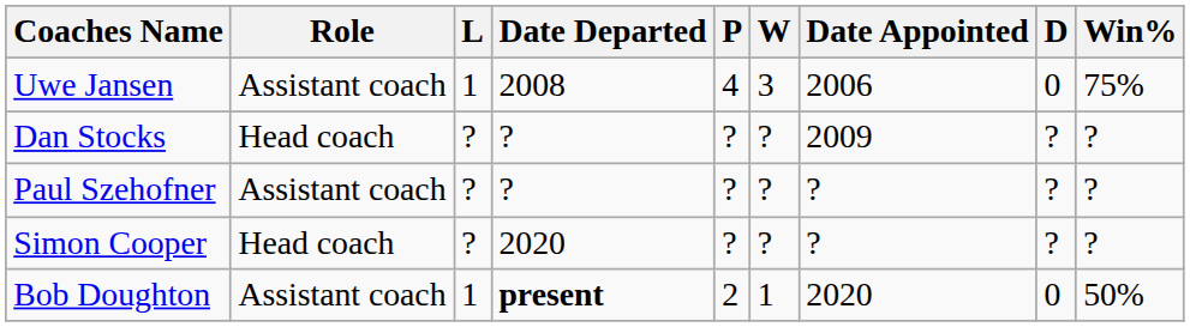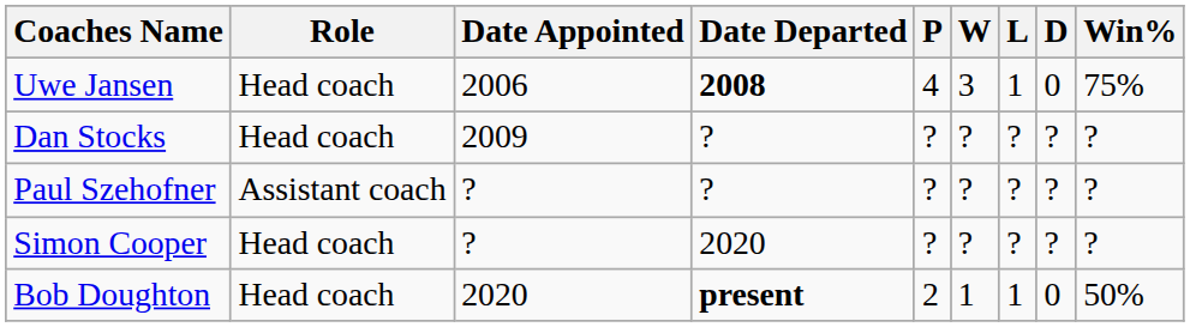 <table class="wikitable">
 <tr>
 <th>Coaches Name</th>
 <th>Role</th>
-<th>L</th>
+<th>Date Appointed</th>
 <th>Date Departed</th>
 <th>P</th>
 <th>W</th>
-<th>Date Appointed</th>
+<th>L</th>
 <th>D</th>
 <th>Win%</th>
 </tr>
 <tr>
 <td> <a href='#'>Uwe Jansen</a></td>
-<td>Assistant coach</td>
-<td>1</td>
-<td>2008</td>
+<td>Head coach</td>
+<td>2006</td>
+<td><strong>2008</strong></td>
 <td>4</td>
 <td>3</td>
-<td>2006</td>
+<td>1</td>
 <td>0</td>
 <td>75%</td>
 </tr>
 <tr>
 <td> <a href='#'>Dan Stocks</a></td>
 <td>Head coach</td>
+<td>2009</td>
 <td>?</td>
 <td>?</td>
 <td>?</td>
 <td>?</td>
-<td>2009</td>
 <td>?</td>
 <td>?</td>
 </tr>
 <tr>
 <td> <a href='#'>Paul Szehofner</a></td>
 <td>Assistant coach</td>
 <td>?</td>
 <td>?</td>
 <td>?</td>
 <td>?</td>
 <td>?</td>
 <td>?</td>
 <td>?</td>
 </tr>
 <tr>
 <td> <a href='#'>Simon Cooper</a></td>
 <td>Head coach</td>
 <td>?</td>
 <td>2020</td>
 <td>?</td>
 <td>?</td>
 <td>?</td>
 <td>?</td>
 <td>?</td>
 </tr>
 <tr>
 <td> <a href='#'>Bob Doughton</a></td>
-<td>Assistant coach</td>
-<td>1</td>
+<td>Head coach</td>
+<td>2020</td>
 <td><strong>present</strong></td>
 <td>2</td>
 <td>1</td>
-<td>2020</td>
+<td>1</td>
 <td>0</td>
 <td>50%</td>
 </tr>
 </table>
